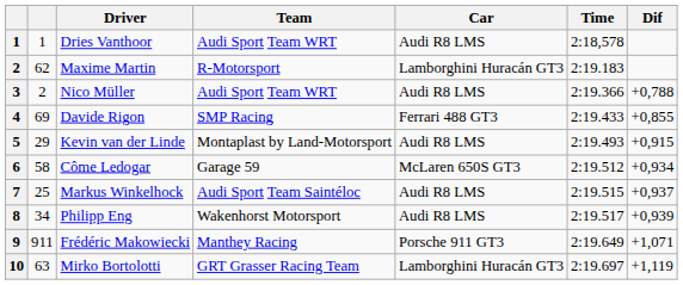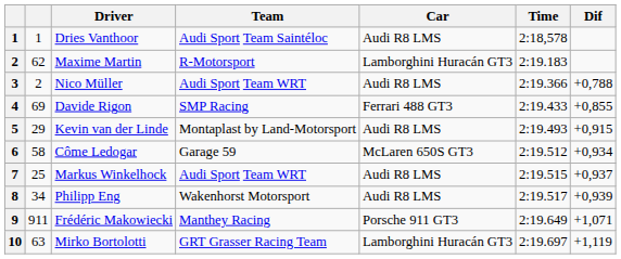 <table class="wikitable" style="font-size: 85%;">
 <tr>
 <th></th>
 <th></th>
 <th>Driver</th>
 <th>Team</th>
 <th>Car</th>
 <th>Time</th>
 <th>Dif</th>
 </tr>
 <tr>
 <th>1</th>
 <td align="center">1</td>
 <td><a href='#'>Dries Vanthoor</a></td>
-<td><a href='#'>Audi Sport</a> <a href='#'>Team WRT</a></td>
+<td><a href='#'>Audi Sport</a> <a href='#'>Team Saintéloc</a></td>
 <td>Audi R8 LMS</td>
 <td align="center">2:18,578</td>
 <td></td>
 </tr>
 <tr>
 <th>2</th>
 <td align="center">62</td>
 <td><a href='#'>Maxime Martin</a></td>
 <td><a href='#'>R-Motorsport</a></td>
 <td>Lamborghini Huracán GT3</td>
 <td align="center">2:19.183</td>
 <td></td>
 </tr>
 <tr>
 <th>3</th>
 <td align="center">2</td>
 <td><a href='#'>Nico Müller</a></td>
 <td><a href='#'>Audi Sport</a> <a href='#'>Team WRT</a></td>
 <td>Audi R8 LMS</td>
 <td align="center">2:19.366</td>
 <td>+0,788</td>
 </tr>
 <tr>
 <th>4</th>
 <td align="center">69</td>
 <td><a href='#'>Davide Rigon</a></td>
 <td><a href='#'>SMP Racing</a></td>
 <td>Ferrari 488 GT3</td>
 <td align="center">2:19.433</td>
 <td>+0,855</td>
 </tr>
 <tr>
 <th>5</th>
 <td align="center">29</td>
 <td><a href='#'>Kevin van der Linde</a></td>
 <td>Montaplast by Land-Motorsport</td>
 <td>Audi R8 LMS</td>
 <td align="center">2:19.493</td>
 <td>+0,915</td>
 </tr>
 <tr>
 <th>6</th>
 <td align="center">58</td>
 <td><a href='#'>Côme Ledogar</a></td>
 <td>Garage 59</td>
 <td>McLaren 650S GT3</td>
 <td align="center">2:19.512</td>
 <td>+0,934</td>
 </tr>
 <tr>
 <th>7</th>
 <td align="center">25</td>
 <td><a href='#'>Markus Winkelhock</a></td>
-<td><a href='#'>Audi Sport</a> <a href='#'>Team Saintéloc</a></td>
+<td><a href='#'>Audi Sport</a> <a href='#'>Team WRT</a></td>
 <td>Audi R8 LMS</td>
 <td align="center">2:19.515</td>
 <td>+0,937</td>
 </tr>
 <tr>
 <th>8</th>
 <td align="center">34</td>
 <td><a href='#'>Philipp Eng</a></td>
 <td>Wakenhorst Motorsport</td>
 <td>Audi R8 LMS</td>
 <td align="center">2:19.517</td>
 <td>+0,939</td>
 </tr>
 <tr>
 <th>9</th>
 <td align="center">911</td>
 <td><a href='#'>Frédéric Makowiecki</a></td>
 <td><a href='#'>Manthey Racing</a></td>
 <td>Porsche 911 GT3</td>
 <td align="center">2:19.649</td>
 <td>+1,071</td>
 </tr>
 <tr>
 <th>10</th>
 <td align="center">63</td>
 <td><a href='#'>Mirko Bortolotti</a></td>
 <td><a href='#'>GRT Grasser Racing Team</a></td>
 <td>Lamborghini Huracán GT3</td>
 <td align="center">2:19.697</td>
 <td>+1,119</td>
 </tr>
 </table>
